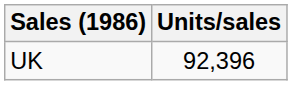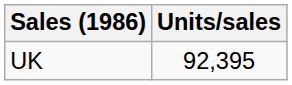 <table class="wikitable sortable">
 <tr>
 <th align="left">Sales (1986)</th>
 <th style="text-align:center;">Units/sales</th>
 </tr>
 <tr>
 <td>UK</td>
-<td style="text-align:center;">92,396</td>
+<td style="text-align:center;">92,395</td>
 </tr>
 </table>
